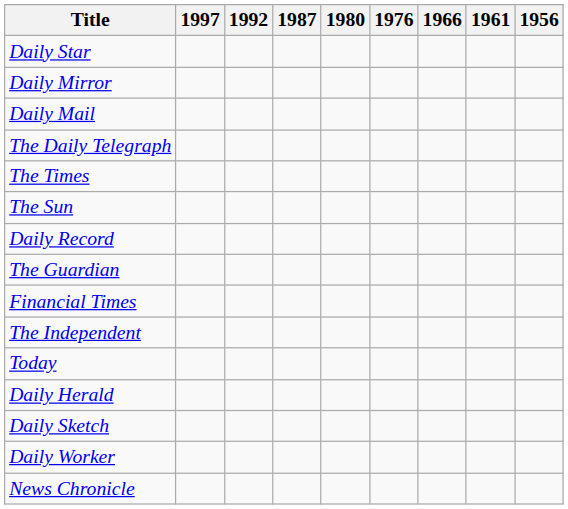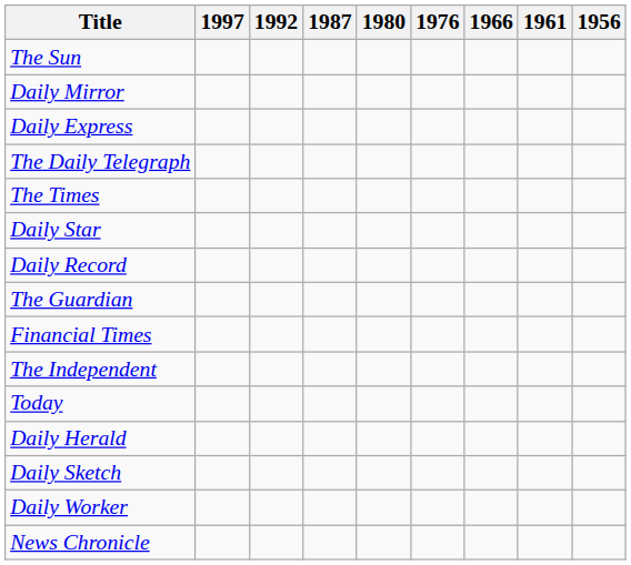 <table class="wikitable sortable">
 <tr>
 <th>Title</th>
 <th>1997</th>
 <th>1992</th>
 <th>1987</th>
 <th>1980</th>
 <th>1976</th>
 <th>1966</th>
 <th>1961</th>
 <th>1956</th>
 </tr>
 <tr>
-<td><em><a href='#'>Daily Star</a></em></td>
+<td><em><a href='#'>The Sun</a></em></td>
 <td></td>
 <td></td>
 <td></td>
 <td></td>
 <td></td>
 <td></td>
 <td></td>
 <td></td>
 </tr>
 <tr>
 <td><em><a href='#'>Daily Mirror</a></em></td>
 <td></td>
 <td></td>
 <td></td>
 <td></td>
 <td></td>
 <td></td>
 <td></td>
 <td></td>
 </tr>
 <tr>
-<td><em><a href='#'>Daily Mail</a></em></td>
+<td><em><a href='#'>Daily Express</a></em></td>
 <td></td>
 <td></td>
 <td></td>
 <td></td>
 <td></td>
 <td></td>
 <td></td>
 <td></td>
 </tr>
 <tr>
 <td><em><a href='#'>The Daily Telegraph</a></em></td>
 <td></td>
 <td></td>
 <td></td>
 <td></td>
 <td></td>
 <td></td>
 <td></td>
 <td></td>
 </tr>
 <tr>
 <td><em><a href='#'>The Times</a></em></td>
 <td></td>
 <td></td>
 <td></td>
 <td></td>
 <td></td>
 <td></td>
 <td></td>
 <td></td>
 </tr>
 <tr>
-<td><em><a href='#'>The Sun</a></em></td>
+<td><em><a href='#'>Daily Star</a></em></td>
 <td></td>
 <td></td>
 <td></td>
 <td></td>
 <td></td>
 <td></td>
 <td></td>
 <td></td>
 </tr>
 <tr>
 <td><em><a href='#'>Daily Record</a></em></td>
 <td></td>
 <td></td>
 <td></td>
 <td></td>
 <td></td>
 <td></td>
 <td></td>
 <td></td>
 </tr>
 <tr>
 <td><em><a href='#'>The Guardian</a></em></td>
 <td></td>
 <td></td>
 <td></td>
 <td></td>
 <td></td>
 <td></td>
 <td></td>
 <td></td>
 </tr>
 <tr>
 <td><em><a href='#'>Financial Times</a></em></td>
 <td></td>
 <td></td>
 <td></td>
 <td></td>
 <td></td>
 <td></td>
 <td></td>
 <td></td>
 </tr>
 <tr>
 <td><em><a href='#'>The Independent</a></em></td>
 <td></td>
 <td></td>
 <td></td>
 <td></td>
 <td></td>
 <td></td>
 <td></td>
 <td></td>
 </tr>
 <tr>
 <td><em><a href='#'>Today</a></em></td>
 <td></td>
 <td></td>
 <td></td>
 <td></td>
 <td></td>
 <td></td>
 <td></td>
 <td></td>
 </tr>
 <tr>
 <td><em><a href='#'>Daily Herald</a></em></td>
 <td></td>
 <td></td>
 <td></td>
 <td></td>
 <td></td>
 <td></td>
 <td></td>
 <td></td>
 </tr>
 <tr>
 <td><em><a href='#'>Daily Sketch</a></em></td>
 <td></td>
 <td></td>
 <td></td>
 <td></td>
 <td></td>
 <td></td>
 <td></td>
 <td></td>
 </tr>
 <tr>
 <td><em><a href='#'>Daily Worker</a></em></td>
 <td></td>
 <td></td>
 <td></td>
 <td></td>
 <td></td>
 <td></td>
 <td></td>
 <td></td>
 </tr>
 <tr>
 <td><em><a href='#'>News Chronicle</a></em></td>
 <td></td>
 <td></td>
 <td></td>
 <td></td>
 <td></td>
 <td></td>
 <td></td>
 <td></td>
 </tr>
 </table>
